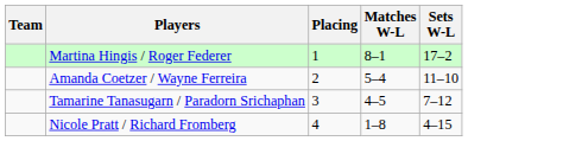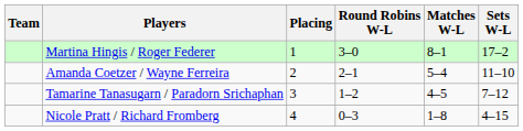 <table class="sortable wikitable">
 <tr>
 <th>Team</th>
 <th>Players</th>
 <th>Placing</th>
+<th>Round Robins<br>W-L</th>
 <th>Matches<br>W-L</th>
 <th>Sets<br>W-L</th>
 </tr>
 <tr style="background:#ccffcc;">
 <td></td>
 <td><a href='#'>Martina Hingis</a> / <a href='#'>Roger Federer</a></td>
 <td>1</td>
+<td>3–0</td>
 <td>8–1</td>
 <td>17–2</td>
 </tr>
 <tr>
 <td></td>
 <td><a href='#'>Amanda Coetzer</a> / <a href='#'>Wayne Ferreira</a></td>
 <td>2</td>
+<td>2–1</td>
 <td>5–4</td>
 <td>11–10</td>
 </tr>
 <tr>
 <td></td>
 <td><a href='#'>Tamarine Tanasugarn</a> / <a href='#'>Paradorn Srichaphan</a></td>
 <td>3</td>
+<td>1–2</td>
 <td>4–5</td>
 <td>7–12</td>
 </tr>
 <tr>
 <td></td>
 <td><a href='#'>Nicole Pratt</a> / <a href='#'>Richard Fromberg</a></td>
 <td>4</td>
+<td>0–3</td>
 <td>1–8</td>
 <td>4–15</td>
 </tr>
 </table>
